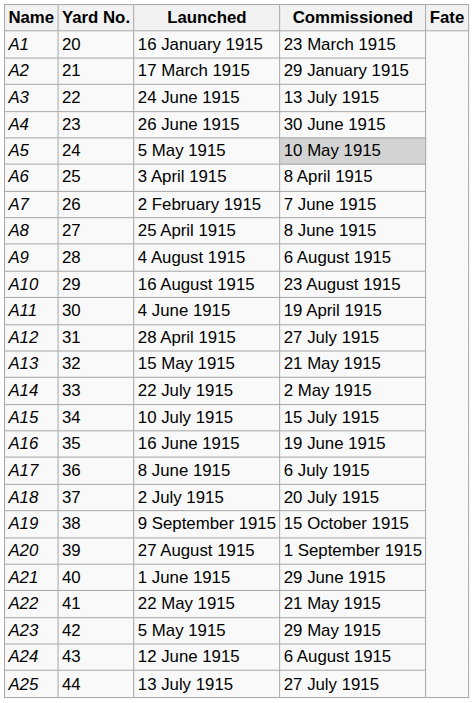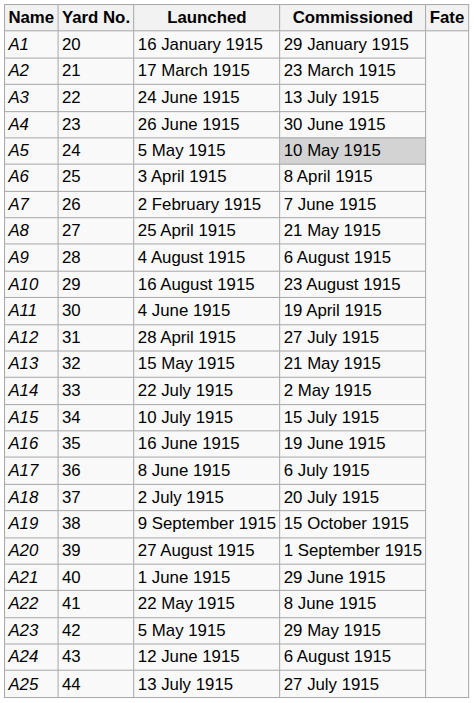 <table class="wikitable">
 <tr>
 <th>Name</th>
 <th>Yard No.</th>
 <th>Launched</th>
 <th>Commissioned</th>
 <th>Fate</th>
 </tr>
 <tr>
 <td><em>A1</em></td>
 <td>20</td>
 <td>16 January 1915</td>
-<td>23 March 1915</td>
+<td>29 January 1915</td>
 </tr>
 <tr>
 <td><em>A2</em></td>
 <td>21</td>
 <td>17 March 1915</td>
-<td>29 January 1915</td>
+<td>23 March 1915</td>
 </tr>
 <tr>
 <td><em>A3</em></td>
 <td>22</td>
 <td>24 June 1915</td>
 <td>13 July 1915</td>
 </tr>
 <tr>
 <td><em>A4</em></td>
 <td>23</td>
 <td>26 June 1915</td>
 <td>30 June 1915</td>
 </tr>
 <tr>
 <td><em>A5</em></td>
 <td>24</td>
 <td>5 May 1915</td>
 <td style="background: lightgrey;">10 May 1915</td>
 </tr>
 <tr>
 <td><em>A6</em></td>
 <td>25</td>
 <td>3 April 1915</td>
 <td>8 April 1915</td>
 </tr>
 <tr>
 <td><em>A7</em></td>
 <td>26</td>
 <td>2 February 1915</td>
 <td>7 June 1915</td>
 </tr>
 <tr>
 <td><em>A8</em></td>
 <td>27</td>
 <td>25 April 1915</td>
-<td>8 June 1915</td>
+<td>21 May 1915</td>
 </tr>
 <tr>
 <td><em>A9</em></td>
 <td>28</td>
 <td>4 August 1915</td>
 <td>6 August 1915</td>
 </tr>
 <tr>
 <td><em>A10</em></td>
 <td>29</td>
 <td>16 August 1915</td>
 <td>23 August 1915</td>
 </tr>
 <tr>
 <td><em>A11</em></td>
 <td>30</td>
 <td>4 June 1915</td>
 <td>19 April 1915</td>
 </tr>
 <tr>
 <td><em>A12</em></td>
 <td>31</td>
 <td>28 April 1915</td>
 <td>27 July 1915</td>
 </tr>
 <tr>
 <td><em>A13</em></td>
 <td>32</td>
 <td>15 May 1915</td>
 <td>21 May 1915</td>
 </tr>
 <tr>
 <td><em>A14</em></td>
 <td>33</td>
 <td>22 July 1915</td>
 <td>2 May 1915</td>
 </tr>
 <tr>
 <td><em>A15</em></td>
 <td>34</td>
 <td>10 July 1915</td>
 <td>15 July 1915</td>
 </tr>
 <tr>
 <td><em>A16</em></td>
 <td>35</td>
 <td>16 June 1915</td>
 <td>19 June 1915</td>
 </tr>
 <tr>
 <td><em>A17</em></td>
 <td>36</td>
 <td>8 June 1915</td>
 <td>6 July 1915</td>
 </tr>
 <tr>
 <td><em>A18</em></td>
 <td>37</td>
 <td>2 July 1915</td>
 <td>20 July 1915</td>
 </tr>
 <tr>
 <td><em>A19</em></td>
 <td>38</td>
 <td>9 September 1915</td>
 <td>15 October 1915</td>
 </tr>
 <tr>
 <td><em>A20</em></td>
 <td>39</td>
 <td>27 August 1915</td>
 <td>1 September 1915</td>
 </tr>
 <tr>
 <td><em>A21</em></td>
 <td>40</td>
 <td>1 June 1915</td>
 <td>29 June 1915</td>
 </tr>
 <tr>
 <td><em>A22</em></td>
 <td>41</td>
 <td>22 May 1915</td>
-<td>21 May 1915</td>
+<td>8 June 1915</td>
 </tr>
 <tr>
 <td><em>A23</em></td>
 <td>42</td>
 <td>5 May 1915</td>
 <td>29 May 1915</td>
 </tr>
 <tr>
 <td><em>A24</em></td>
 <td>43</td>
 <td>12 June 1915</td>
 <td>6 August 1915</td>
 </tr>
 <tr>
 <td><em>A25</em></td>
 <td>44</td>
 <td>13 July 1915</td>
 <td>27 July 1915</td>
 </tr>
 </table>
